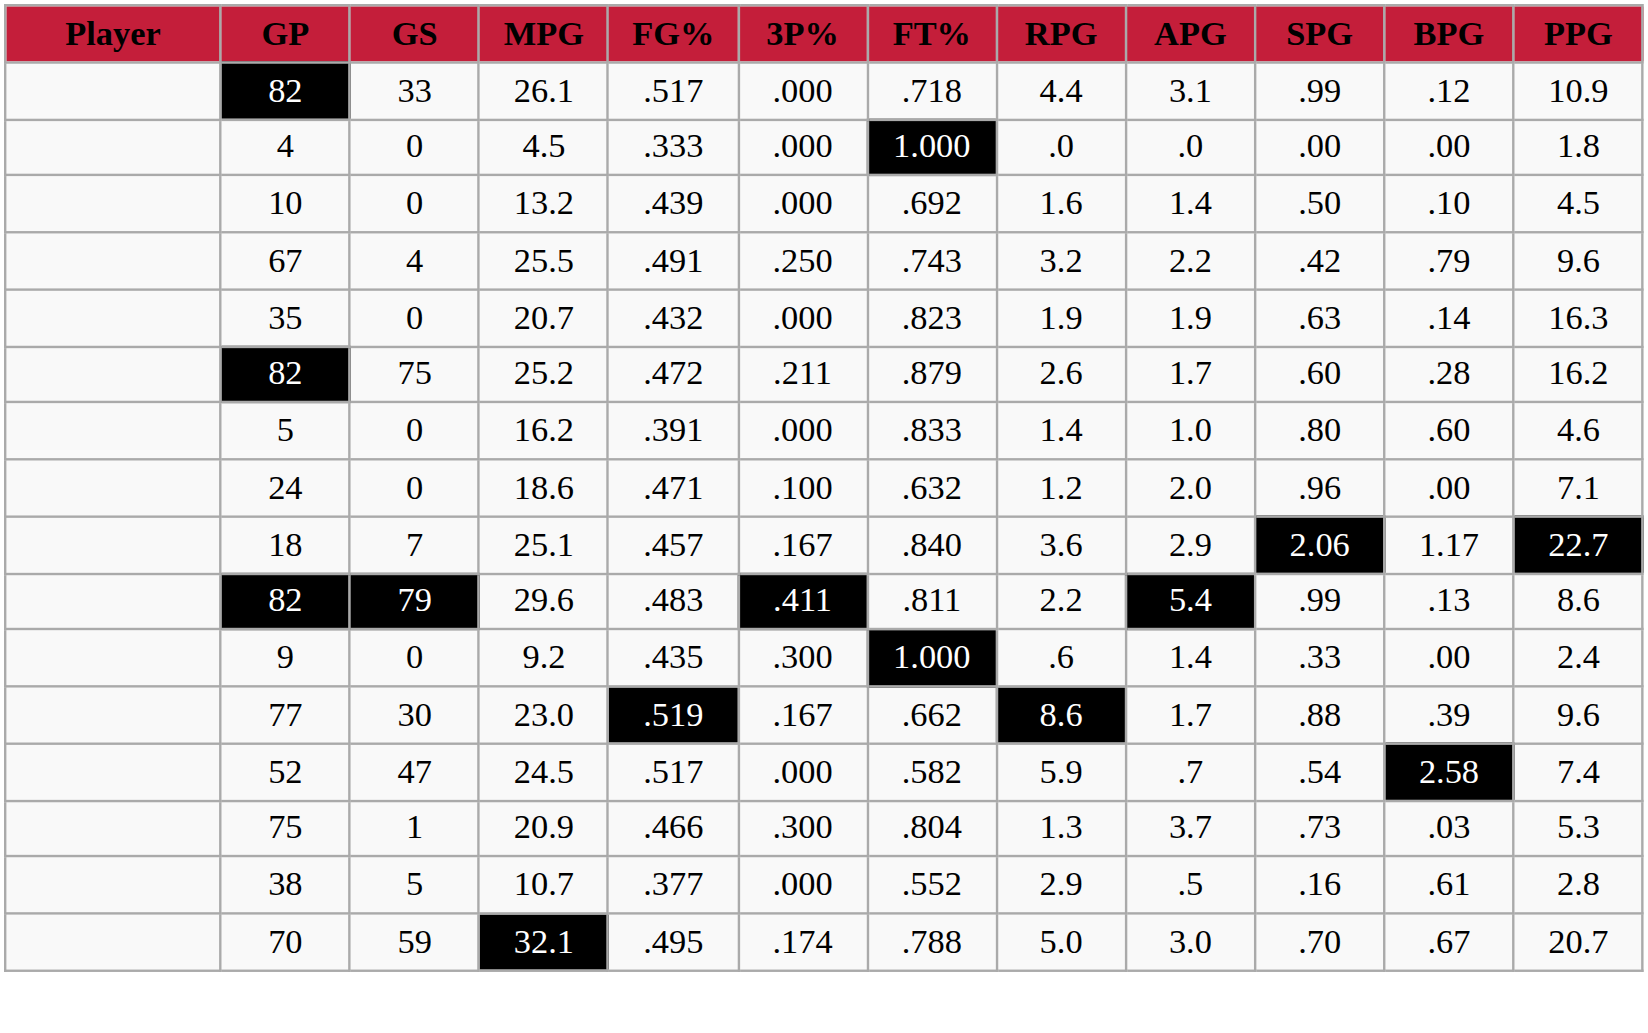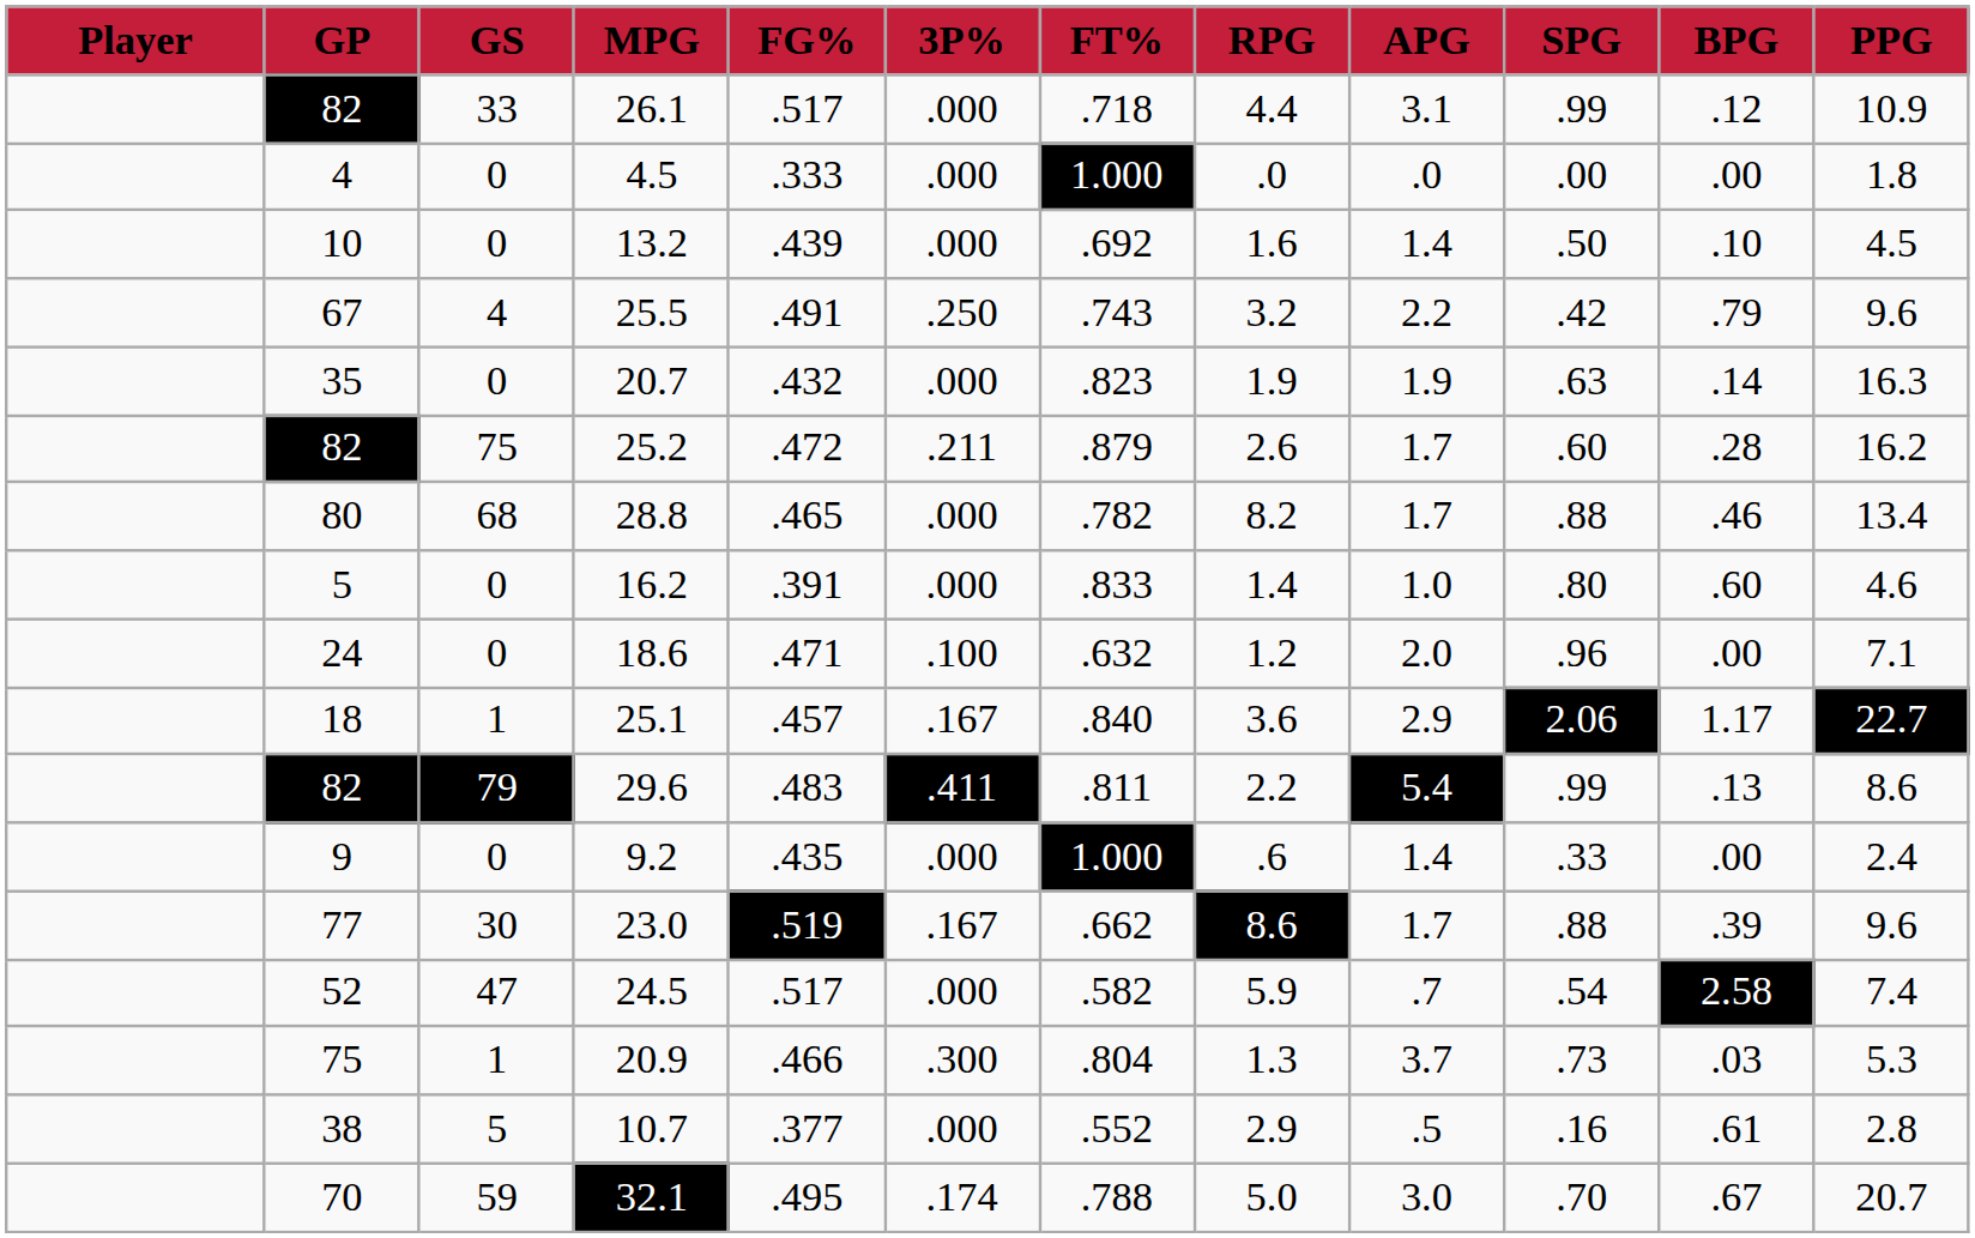 <table class="wikitable sortable" style="font-size:90%; text-align:center;">
 <tr>
 <th style="background:#C41E3A;color:black;" width="10%">Player</th>
 <th style="background:#C41E3A;color:black;" width="6%">GP</th>
 <th style="background:#C41E3A;color:black;" width="6%">GS</th>
 <th style="background:#C41E3A;color:black;" width="6%">MPG</th>
 <th style="background:#C41E3A;color:black;" width="6%">FG%</th>
 <th style="background:#C41E3A;color:black;" width="6%">3P%</th>
 <th style="background:#C41E3A;color:black;" width="6%">FT%</th>
 <th style="background:#C41E3A;color:black;" width="6%">RPG</th>
 <th style="background:#C41E3A;color:black;" width="6%">APG</th>
 <th style="background:#C41E3A;color:black;" width="6%">SPG</th>
 <th style="background:#C41E3A;color:black;" width="6%">BPG</th>
 <th style="background:#C41E3A;color:black;" width="6%">PPG</th>
 </tr>
 <tr>
 <td></td>
 <td style="background:black;color:white;">82</td>
 <td>33</td>
 <td>26.1</td>
 <td>.517</td>
 <td>.000</td>
 <td>.718</td>
 <td>4.4</td>
 <td>3.1</td>
 <td>.99</td>
 <td>.12</td>
 <td>10.9</td>
 </tr>
 <tr>
 <td></td>
 <td>4</td>
 <td>0</td>
 <td>4.5</td>
 <td>.333</td>
 <td>.000</td>
 <td style="background:black;color:white;">1.000</td>
 <td>.0</td>
 <td>.0</td>
 <td>.00</td>
 <td>.00</td>
 <td>1.8</td>
 </tr>
 <tr>
 <td></td>
 <td>10</td>
 <td>0</td>
 <td>13.2</td>
 <td>.439</td>
 <td>.000</td>
 <td>.692</td>
 <td>1.6</td>
 <td>1.4</td>
 <td>.50</td>
 <td>.10</td>
 <td>4.5</td>
 </tr>
 <tr>
 <td></td>
 <td>67</td>
 <td>4</td>
 <td>25.5</td>
 <td>.491</td>
 <td>.250</td>
 <td>.743</td>
 <td>3.2</td>
 <td>2.2</td>
 <td>.42</td>
 <td>.79</td>
 <td>9.6</td>
 </tr>
 <tr>
 <td></td>
 <td>35</td>
 <td>0</td>
 <td>20.7</td>
 <td>.432</td>
 <td>.000</td>
 <td>.823</td>
 <td>1.9</td>
 <td>1.9</td>
 <td>.63</td>
 <td>.14</td>
 <td>16.3</td>
 </tr>
 <tr>
 <td></td>
 <td style="background:black;color:white;">82</td>
 <td>75</td>
 <td>25.2</td>
 <td>.472</td>
 <td>.211</td>
 <td>.879</td>
 <td>2.6</td>
 <td>1.7</td>
 <td>.60</td>
 <td>.28</td>
 <td>16.2</td>
 </tr>
 <tr>
 <td></td>
+<td>80</td>
+<td>68</td>
+<td>28.8</td>
+<td>.465</td>
+<td>.000</td>
+<td>.782</td>
+<td>8.2</td>
+<td>1.7</td>
+<td>.88</td>
+<td>.46</td>
+<td>13.4</td>
+</tr>
+<tr>
+<td></td>
 <td>5</td>
 <td>0</td>
 <td>16.2</td>
 <td>.391</td>
 <td>.000</td>
 <td>.833</td>
 <td>1.4</td>
 <td>1.0</td>
 <td>.80</td>
 <td>.60</td>
 <td>4.6</td>
 </tr>
 <tr>
 <td></td>
 <td>24</td>
 <td>0</td>
 <td>18.6</td>
 <td>.471</td>
 <td>.100</td>
 <td>.632</td>
 <td>1.2</td>
 <td>2.0</td>
 <td>.96</td>
 <td>.00</td>
 <td>7.1</td>
 </tr>
 <tr>
 <td></td>
 <td>18</td>
-<td>7</td>
+<td>1</td>
 <td>25.1</td>
 <td>.457</td>
 <td>.167</td>
 <td>.840</td>
 <td>3.6</td>
 <td>2.9</td>
 <td style="background:black;color:white;">2.06</td>
 <td>1.17</td>
 <td style="background:black;color:white;">22.7</td>
 </tr>
 <tr>
 <td></td>
 <td style="background:black;color:white;">82</td>
 <td style="background:black;color:white;">79</td>
 <td>29.6</td>
 <td>.483</td>
 <td style="background:black;color:white;">.411</td>
 <td>.811</td>
 <td>2.2</td>
 <td style="background:black;color:white;">5.4</td>
 <td>.99</td>
 <td>.13</td>
 <td>8.6</td>
 </tr>
 <tr>
 <td></td>
 <td>9</td>
 <td>0</td>
 <td>9.2</td>
 <td>.435</td>
-<td>.300</td>
+<td>.000</td>
 <td style="background:black;color:white;">1.000</td>
 <td>.6</td>
 <td>1.4</td>
 <td>.33</td>
 <td>.00</td>
 <td>2.4</td>
 </tr>
 <tr>
 <td></td>
 <td>77</td>
 <td>30</td>
 <td>23.0</td>
 <td style="background:black;color:white;">.519</td>
 <td>.167</td>
 <td>.662</td>
 <td style="background:black;color:white;">8.6</td>
 <td>1.7</td>
 <td>.88</td>
 <td>.39</td>
 <td>9.6</td>
 </tr>
 <tr>
 <td></td>
 <td>52</td>
 <td>47</td>
 <td>24.5</td>
 <td>.517</td>
 <td>.000</td>
 <td>.582</td>
 <td>5.9</td>
 <td>.7</td>
 <td>.54</td>
 <td style="background:black;color:white;">2.58</td>
 <td>7.4</td>
 </tr>
 <tr>
 <td></td>
 <td>75</td>
 <td>1</td>
 <td>20.9</td>
 <td>.466</td>
 <td>.300</td>
 <td>.804</td>
 <td>1.3</td>
 <td>3.7</td>
 <td>.73</td>
 <td>.03</td>
 <td>5.3</td>
 </tr>
 <tr>
 <td></td>
 <td>38</td>
 <td>5</td>
 <td>10.7</td>
 <td>.377</td>
 <td>.000</td>
 <td>.552</td>
 <td>2.9</td>
 <td>.5</td>
 <td>.16</td>
 <td>.61</td>
 <td>2.8</td>
 </tr>
 <tr>
 <td></td>
 <td>70</td>
 <td>59</td>
 <td style="background:black;color:white;">32.1</td>
 <td>.495</td>
 <td>.174</td>
 <td>.788</td>
 <td>5.0</td>
 <td>3.0</td>
 <td>.70</td>
 <td>.67</td>
 <td>20.7</td>
 </tr>
 </table>
